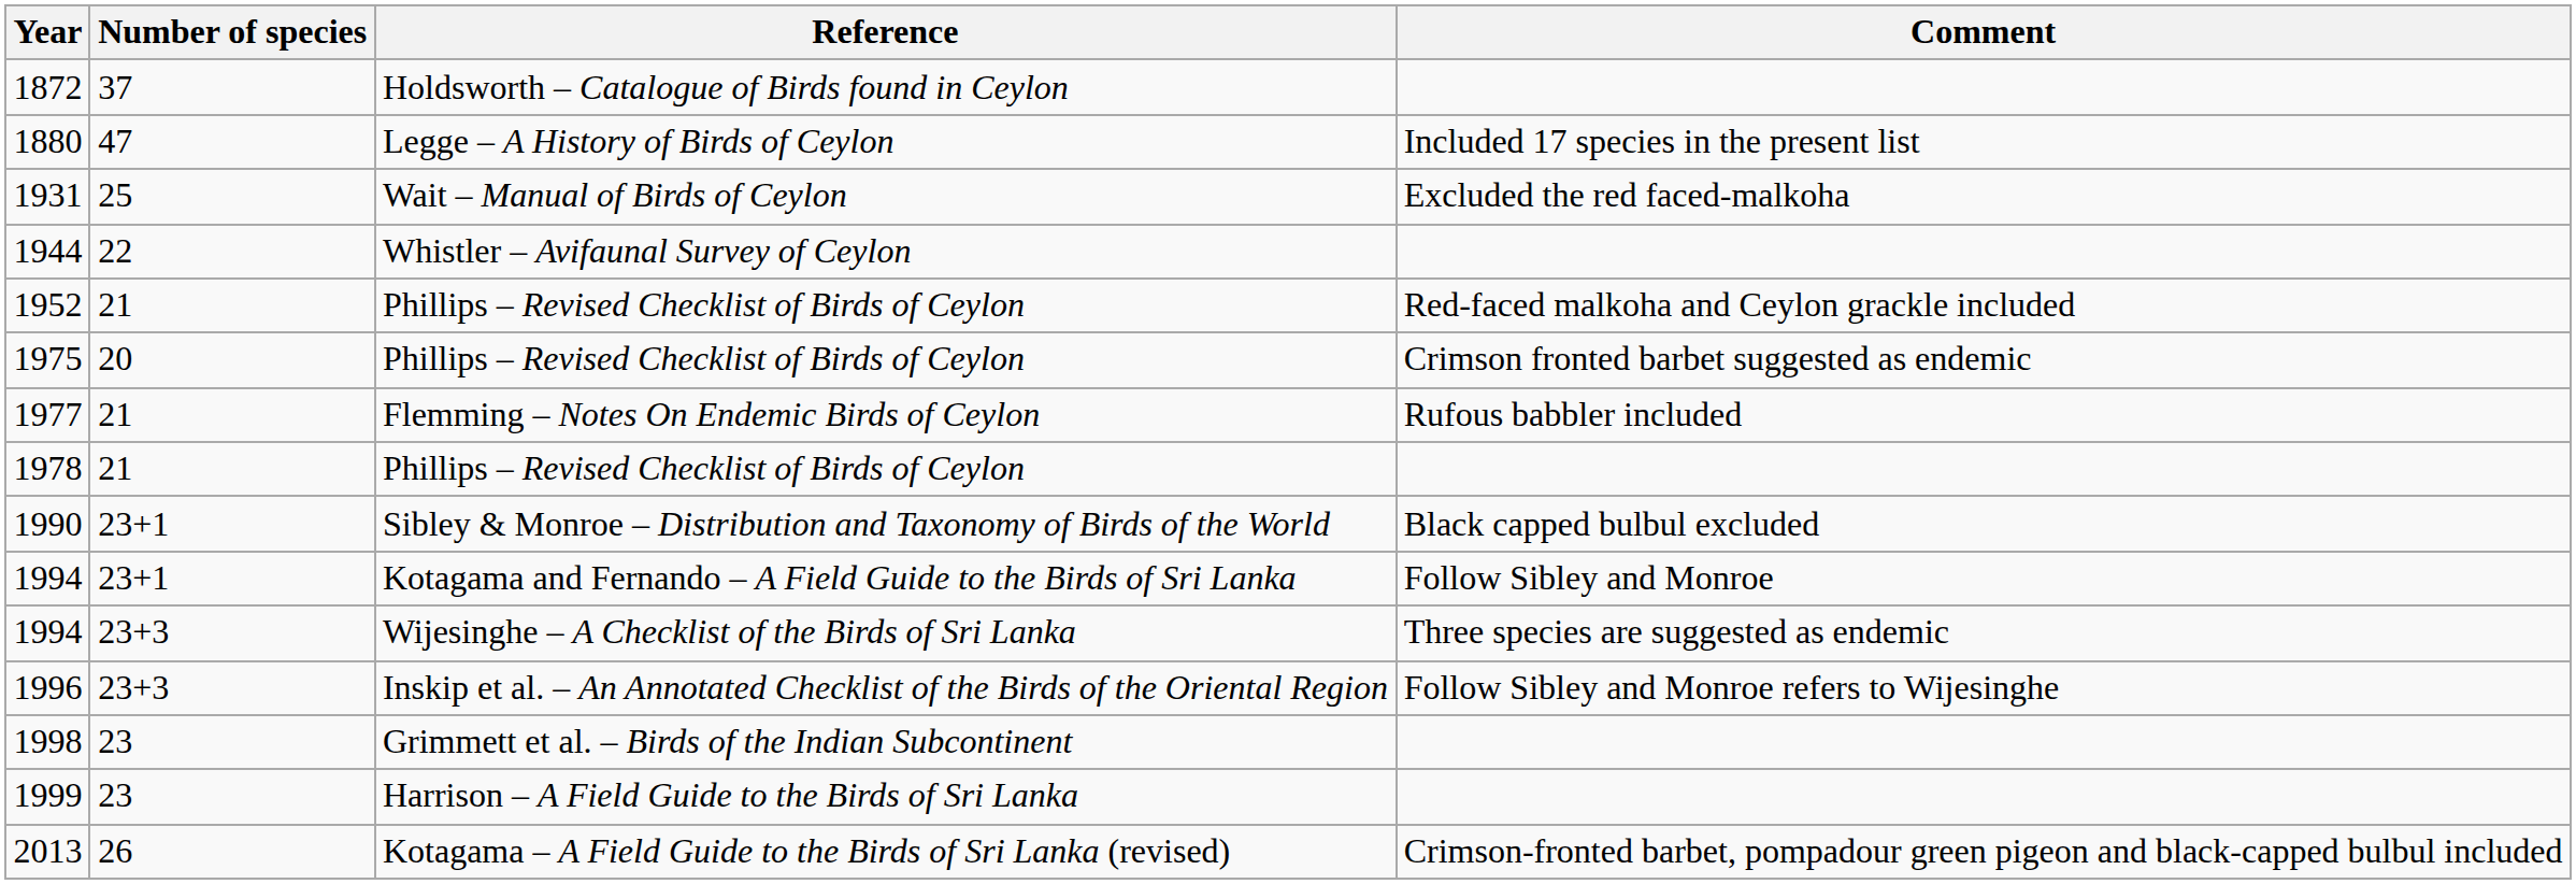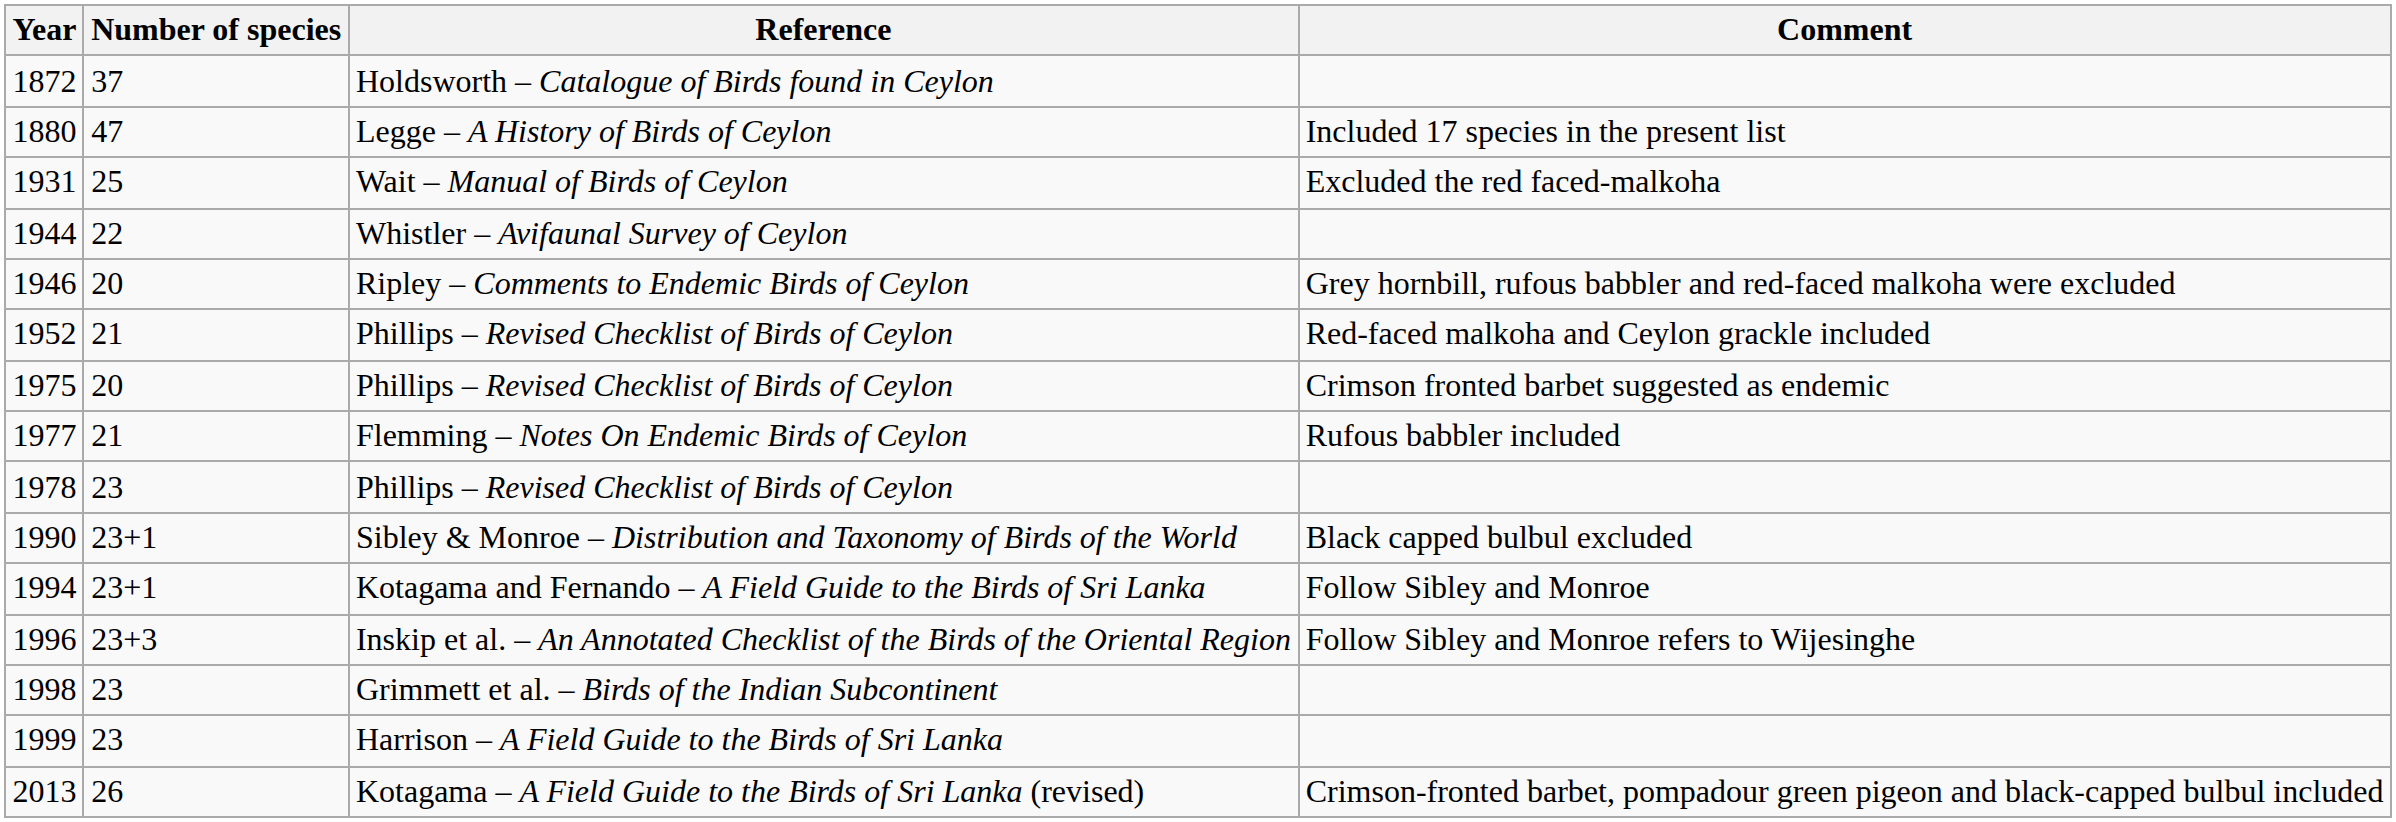 <table class="wikitable">
 <tr>
 <th>Year</th>
 <th>Number of species</th>
 <th>Reference</th>
 <th>Comment</th>
 </tr>
 <tr>
 <td>1872</td>
 <td>37</td>
 <td>Holdsworth – <em>Catalogue of Birds found in Ceylon</em></td>
 <td></td>
 </tr>
 <tr>
 <td>1880</td>
 <td>47</td>
 <td>Legge – <em>A History of Birds of Ceylon</em></td>
 <td>Included 17 species in the present list</td>
 </tr>
 <tr>
 <td>1931</td>
 <td>25</td>
 <td>Wait – <em>Manual of Birds of Ceylon</em></td>
 <td>Excluded the red faced-malkoha</td>
 </tr>
 <tr>
 <td>1944</td>
 <td>22</td>
 <td>Whistler – <em>Avifaunal Survey of Ceylon</em></td>
 <td></td>
 </tr>
 <tr>
+<td>1946</td>
+<td>20</td>
+<td>Ripley – <em>Comments to Endemic Birds of Ceylon</em></td>
+<td>Grey hornbill, rufous babbler and red-faced malkoha were excluded</td>
+</tr>
+<tr>
 <td>1952</td>
 <td>21</td>
 <td>Phillips – <em>Revised Checklist of Birds of Ceylon</em></td>
 <td>Red-faced malkoha and Ceylon grackle included</td>
 </tr>
 <tr>
 <td>1975</td>
 <td>20</td>
 <td>Phillips – <em>Revised Checklist of Birds of Ceylon</em></td>
 <td>Crimson fronted barbet suggested as endemic</td>
 </tr>
 <tr>
 <td>1977</td>
 <td>21</td>
 <td>Flemming – <em>Notes On Endemic Birds of Ceylon</em></td>
 <td>Rufous babbler included</td>
 </tr>
 <tr>
 <td>1978</td>
-<td>21</td>
+<td>23</td>
 <td>Phillips – <em>Revised Checklist of Birds of Ceylon</em></td>
 <td></td>
 </tr>
 <tr>
 <td>1990</td>
 <td>23+1</td>
 <td>Sibley & Monroe – <em>Distribution and Taxonomy of Birds of the World</em></td>
 <td>Black capped bulbul excluded</td>
 </tr>
 <tr>
 <td>1994</td>
 <td>23+1</td>
 <td>Kotagama and Fernando – <em>A Field Guide to the Birds of Sri Lanka</em></td>
 <td>Follow Sibley and Monroe</td>
-</tr>
-<tr>
-<td>1994</td>
-<td>23+3</td>
-<td>Wijesinghe – <em>A Checklist of the Birds of Sri Lanka</em></td>
-<td>Three species are suggested as endemic</td>
 </tr>
 <tr>
 <td>1996</td>
 <td>23+3</td>
 <td>Inskip et al. – <em>An Annotated Checklist of the Birds of the Oriental Region</em></td>
 <td>Follow Sibley and Monroe refers to Wijesinghe</td>
 </tr>
 <tr>
 <td>1998</td>
 <td>23</td>
 <td>Grimmett et al. – <em>Birds of the Indian Subcontinent</em></td>
 <td></td>
 </tr>
 <tr>
 <td>1999</td>
 <td>23</td>
 <td>Harrison – <em>A Field Guide to the Birds of Sri Lanka</em></td>
 <td></td>
 </tr>
 <tr>
 <td>2013</td>
 <td>26</td>
 <td>Kotagama – <em>A Field Guide to the Birds of Sri Lanka</em> (revised)</td>
 <td>Crimson-fronted barbet, pompadour green pigeon and black-capped bulbul included</td>
 </tr>
 </table>
